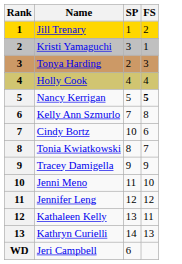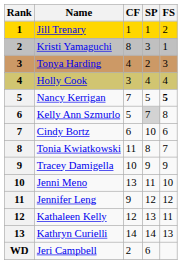 <table class="wikitable">
 <tr>
 <th>Rank</th>
 <th>Name</th>
+<th>CF</th>
 <th>SP</th>
 <th>FS</th>
 </tr>
 <tr style="background:gold;">
 <td style="text-align:center;"><strong>1</strong></td>
 <td><a href='#'>Jill Trenary</a></td>
 <td>1</td>
+<td>1</td>
 <td>2</td>
 </tr>
 <tr style="background:silver;">
 <td style="text-align:center;"><strong>2</strong></td>
 <td><a href='#'>Kristi Yamaguchi</a></td>
+<td>8</td>
 <td>3</td>
 <td>1</td>
 </tr>
 <tr style="background:#c96;">
 <td style="text-align:center;"><strong>3</strong></td>
 <td><a href='#'>Tonya Harding</a></td>
+<td>4</td>
 <td>2</td>
 <td>3</td>
 </tr>
 <tr style="background:#d1c571;">
 <td style="text-align:center;"><strong>4</strong></td>
 <td><a href='#'>Holly Cook</a></td>
+<td>3</td>
 <td>4</td>
 <td>4</td>
 </tr>
 <tr>
 <th>5</th>
 <td><a href='#'>Nancy Kerrigan</a></td>
+<td>7</td>
 <td>5</td>
 <td><strong>5</strong></td>
 </tr>
 <tr>
 <th>6</th>
 <td><a href='#'>Kelly Ann Szmurlo</a></td>
-<td>7</td>
+<td>5</td>
+<td style="background: lightgrey;">7</td>
 <td>8</td>
 </tr>
 <tr>
 <th>7</th>
 <td><a href='#'>Cindy Bortz</a></td>
+<td>6</td>
 <td>10</td>
 <td>6</td>
 </tr>
 <tr>
 <th>8</th>
 <td><a href='#'>Tonia Kwiatkowski</a></td>
+<td>11</td>
 <td>8</td>
 <td>7</td>
 </tr>
 <tr>
 <th>9</th>
 <td><a href='#'>Tracey Damigella</a></td>
+<td>10</td>
 <td>9</td>
 <td>9</td>
 </tr>
 <tr>
 <th>10</th>
 <td><a href='#'>Jenni Meno</a></td>
+<td>13</td>
 <td>11</td>
 <td>10</td>
 </tr>
 <tr>
 <th>11</th>
 <td><a href='#'>Jennifer Leng</a></td>
+<td>9</td>
 <td>12</td>
 <td>12</td>
 </tr>
 <tr>
 <th>12</th>
 <td><a href='#'>Kathaleen Kelly</a></td>
+<td>12</td>
 <td>13</td>
 <td>11</td>
 </tr>
 <tr>
 <th>13</th>
 <td><a href='#'>Kathryn Curielli</a></td>
 <td>14</td>
+<td>14</td>
 <td>13</td>
 </tr>
 <tr>
 <th>WD</th>
 <td><a href='#'>Jeri Campbell</a></td>
+<td>2</td>
 <td>6</td>
 <td></td>
 </tr>
 </table>
